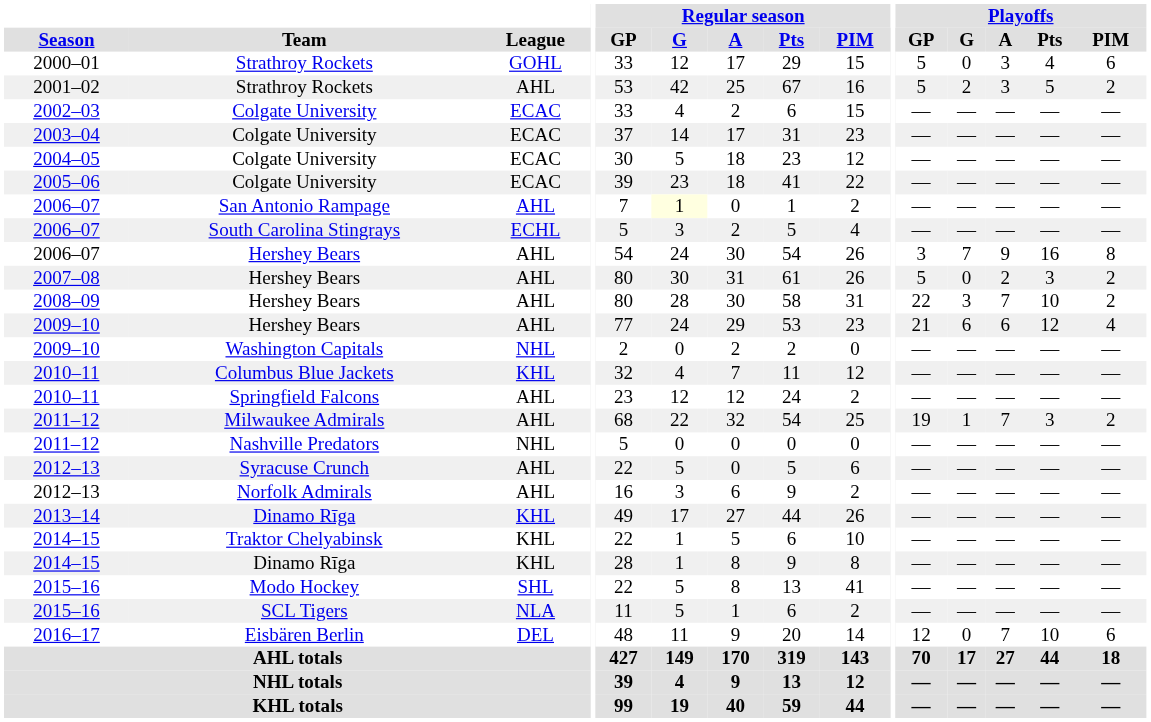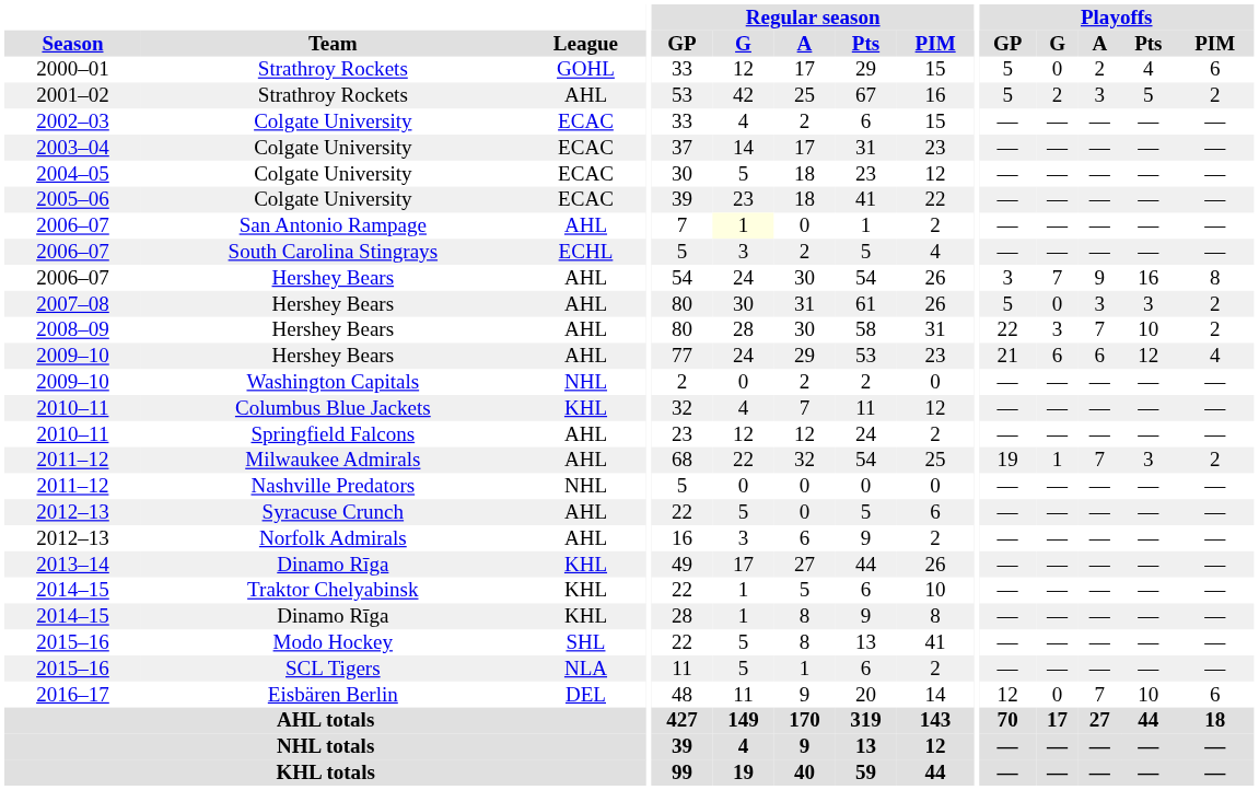 <table border="0" cellpadding="1" cellspacing="0" style="text-align:center; width:60em">
 <tr bgcolor="#e0e0e0">
 <th colspan="3" bgcolor="#ffffff"></th>
 <th rowspan="99" bgcolor="#ffffff"></th>
 <th colspan="5"><a href='#'>Regular season</a></th>
 <th rowspan="99" bgcolor="#ffffff"></th>
 <th colspan="5"><a href='#'>Playoffs</a></th>
 </tr>
 <tr bgcolor="#e0e0e0">
 <th><a href='#'>Season</a></th>
 <th>Team</th>
 <th>League</th>
 <th>GP</th>
 <th><a href='#'>G</a></th>
 <th><a href='#'>A</a></th>
 <th><a href='#'>Pts</a></th>
 <th><a href='#'>PIM</a></th>
 <th>GP</th>
 <th>G</th>
 <th>A</th>
 <th>Pts</th>
 <th>PIM</th>
 </tr>
 <tr>
 <td>2000–01</td>
 <td><a href='#'>Strathroy Rockets</a></td>
 <td><a href='#'>GOHL</a></td>
 <td>33</td>
 <td>12</td>
 <td>17</td>
 <td>29</td>
 <td>15</td>
 <td>5</td>
 <td>0</td>
-<td>3</td>
+<td>2</td>
 <td>4</td>
 <td>6</td>
 </tr>
 <tr bgcolor="#f0f0f0">
 <td>2001–02</td>
 <td>Strathroy Rockets</td>
 <td>AHL</td>
 <td>53</td>
 <td>42</td>
 <td>25</td>
 <td>67</td>
 <td>16</td>
 <td>5</td>
 <td>2</td>
 <td>3</td>
 <td>5</td>
 <td>2</td>
 </tr>
 <tr>
 <td><a href='#'>2002–03</a></td>
 <td><a href='#'>Colgate University</a></td>
 <td><a href='#'>ECAC</a></td>
 <td>33</td>
 <td>4</td>
 <td>2</td>
 <td>6</td>
 <td>15</td>
 <td>—</td>
 <td>—</td>
 <td>—</td>
 <td>—</td>
 <td>—</td>
 </tr>
 <tr bgcolor="#f0f0f0">
 <td><a href='#'>2003–04</a></td>
 <td>Colgate University</td>
 <td>ECAC</td>
 <td>37</td>
 <td>14</td>
 <td>17</td>
 <td>31</td>
 <td>23</td>
 <td>—</td>
 <td>—</td>
 <td>—</td>
 <td>—</td>
 <td>—</td>
 </tr>
 <tr>
 <td><a href='#'>2004–05</a></td>
 <td>Colgate University</td>
 <td>ECAC</td>
 <td>30</td>
 <td>5</td>
 <td>18</td>
 <td>23</td>
 <td>12</td>
 <td>—</td>
 <td>—</td>
 <td>—</td>
 <td>—</td>
 <td>—</td>
 </tr>
 <tr bgcolor="#f0f0f0">
 <td><a href='#'>2005–06</a></td>
 <td>Colgate University</td>
 <td>ECAC</td>
 <td>39</td>
 <td>23</td>
 <td>18</td>
 <td>41</td>
 <td>22</td>
 <td>—</td>
 <td>—</td>
 <td>—</td>
 <td>—</td>
 <td>—</td>
 </tr>
 <tr>
 <td><a href='#'>2006–07</a></td>
 <td><a href='#'>San Antonio Rampage</a></td>
 <td><a href='#'>AHL</a></td>
 <td>7</td>
 <td style="background: lightyellow;">1</td>
 <td>0</td>
 <td>1</td>
 <td>2</td>
 <td>—</td>
 <td>—</td>
 <td>—</td>
 <td>—</td>
 <td>—</td>
 </tr>
 <tr bgcolor="#f0f0f0">
 <td><a href='#'>2006–07</a></td>
 <td><a href='#'>South Carolina Stingrays</a></td>
 <td><a href='#'>ECHL</a></td>
 <td>5</td>
 <td>3</td>
 <td>2</td>
 <td>5</td>
 <td>4</td>
 <td>—</td>
 <td>—</td>
 <td>—</td>
 <td>—</td>
 <td>—</td>
 </tr>
 <tr>
 <td>2006–07</td>
 <td><a href='#'>Hershey Bears</a></td>
 <td>AHL</td>
 <td>54</td>
 <td>24</td>
 <td>30</td>
 <td>54</td>
 <td>26</td>
 <td>3</td>
 <td>7</td>
 <td>9</td>
 <td>16</td>
 <td>8</td>
 </tr>
 <tr bgcolor="#f0f0f0">
 <td><a href='#'>2007–08</a></td>
 <td>Hershey Bears</td>
 <td>AHL</td>
 <td>80</td>
 <td>30</td>
 <td>31</td>
 <td>61</td>
 <td>26</td>
 <td>5</td>
 <td>0</td>
-<td>2</td>
+<td>3</td>
 <td>3</td>
 <td>2</td>
 </tr>
 <tr>
 <td><a href='#'>2008–09</a></td>
 <td>Hershey Bears</td>
 <td>AHL</td>
 <td>80</td>
 <td>28</td>
 <td>30</td>
 <td>58</td>
 <td>31</td>
 <td>22</td>
 <td>3</td>
 <td>7</td>
 <td>10</td>
 <td>2</td>
 </tr>
 <tr bgcolor="#f0f0f0">
 <td><a href='#'>2009–10</a></td>
 <td>Hershey Bears</td>
 <td>AHL</td>
 <td>77</td>
 <td>24</td>
 <td>29</td>
 <td>53</td>
 <td>23</td>
 <td>21</td>
 <td>6</td>
 <td>6</td>
 <td>12</td>
 <td>4</td>
 </tr>
 <tr>
 <td><a href='#'>2009–10</a></td>
 <td><a href='#'>Washington Capitals</a></td>
 <td><a href='#'>NHL</a></td>
 <td>2</td>
 <td>0</td>
 <td>2</td>
 <td>2</td>
 <td>0</td>
 <td>—</td>
 <td>—</td>
 <td>—</td>
 <td>—</td>
 <td>—</td>
 </tr>
 <tr bgcolor="#f0f0f0">
 <td><a href='#'>2010–11</a></td>
 <td><a href='#'>Columbus Blue Jackets</a></td>
 <td><a href='#'>KHL</a></td>
 <td>32</td>
 <td>4</td>
 <td>7</td>
 <td>11</td>
 <td>12</td>
 <td>—</td>
 <td>—</td>
 <td>—</td>
 <td>—</td>
 <td>—</td>
 </tr>
 <tr>
 <td><a href='#'>2010–11</a></td>
 <td><a href='#'>Springfield Falcons</a></td>
 <td>AHL</td>
 <td>23</td>
 <td>12</td>
 <td>12</td>
 <td>24</td>
 <td>2</td>
 <td>—</td>
 <td>—</td>
 <td>—</td>
 <td>—</td>
 <td>—</td>
 </tr>
 <tr bgcolor="#f0f0f0">
 <td><a href='#'>2011–12</a></td>
 <td><a href='#'>Milwaukee Admirals</a></td>
 <td>AHL</td>
 <td>68</td>
 <td>22</td>
 <td>32</td>
 <td>54</td>
 <td>25</td>
 <td>19</td>
 <td>1</td>
 <td>7</td>
 <td>3</td>
 <td>2</td>
 </tr>
 <tr>
 <td><a href='#'>2011–12</a></td>
 <td><a href='#'>Nashville Predators</a></td>
 <td>NHL</td>
 <td>5</td>
 <td>0</td>
 <td>0</td>
 <td>0</td>
 <td>0</td>
 <td>—</td>
 <td>—</td>
 <td>—</td>
 <td>—</td>
 <td>—</td>
 </tr>
 <tr bgcolor="#f0f0f0">
 <td><a href='#'>2012–13</a></td>
 <td><a href='#'>Syracuse Crunch</a></td>
 <td>AHL</td>
 <td>22</td>
 <td>5</td>
 <td>0</td>
 <td>5</td>
 <td>6</td>
 <td>—</td>
 <td>—</td>
 <td>—</td>
 <td>—</td>
 <td>—</td>
 </tr>
 <tr>
 <td>2012–13</td>
 <td><a href='#'>Norfolk Admirals</a></td>
 <td>AHL</td>
 <td>16</td>
 <td>3</td>
 <td>6</td>
 <td>9</td>
 <td>2</td>
 <td>—</td>
 <td>—</td>
 <td>—</td>
 <td>—</td>
 <td>—</td>
 </tr>
 <tr bgcolor="#f0f0f0">
 <td><a href='#'>2013–14</a></td>
 <td><a href='#'>Dinamo Rīga</a></td>
 <td><a href='#'>KHL</a></td>
 <td>49</td>
 <td>17</td>
 <td>27</td>
 <td>44</td>
 <td>26</td>
 <td>—</td>
 <td>—</td>
 <td>—</td>
 <td>—</td>
 <td>—</td>
 </tr>
 <tr>
 <td><a href='#'>2014–15</a></td>
 <td><a href='#'>Traktor Chelyabinsk</a></td>
 <td>KHL</td>
 <td>22</td>
 <td>1</td>
 <td>5</td>
 <td>6</td>
 <td>10</td>
 <td>—</td>
 <td>—</td>
 <td>—</td>
 <td>—</td>
 <td>—</td>
 </tr>
 <tr bgcolor="#f0f0f0">
 <td><a href='#'>2014–15</a></td>
 <td>Dinamo Rīga</td>
 <td>KHL</td>
 <td>28</td>
 <td>1</td>
 <td>8</td>
 <td>9</td>
 <td>8</td>
 <td>—</td>
 <td>—</td>
 <td>—</td>
 <td>—</td>
 <td>—</td>
 </tr>
 <tr>
 <td><a href='#'>2015–16</a></td>
 <td><a href='#'>Modo Hockey</a></td>
 <td><a href='#'>SHL</a></td>
 <td>22</td>
 <td>5</td>
 <td>8</td>
 <td>13</td>
 <td>41</td>
 <td>—</td>
 <td>—</td>
 <td>—</td>
 <td>—</td>
 <td>—</td>
 </tr>
 <tr bgcolor="#f0f0f0">
 <td><a href='#'>2015–16</a></td>
 <td><a href='#'>SCL Tigers</a></td>
 <td><a href='#'>NLA</a></td>
 <td>11</td>
 <td>5</td>
 <td>1</td>
 <td>6</td>
 <td>2</td>
 <td>—</td>
 <td>—</td>
 <td>—</td>
 <td>—</td>
 <td>—</td>
 </tr>
 <tr>
 <td><a href='#'>2016–17</a></td>
 <td><a href='#'>Eisbären Berlin</a></td>
 <td><a href='#'>DEL</a></td>
 <td>48</td>
 <td>11</td>
 <td>9</td>
 <td>20</td>
 <td>14</td>
 <td>12</td>
 <td>0</td>
 <td>7</td>
 <td>10</td>
 <td>6</td>
 </tr>
 <tr bgcolor="#e0e0e0">
 <th colspan="3">AHL totals</th>
 <th>427</th>
 <th>149</th>
 <th>170</th>
 <th>319</th>
 <th>143</th>
 <th>70</th>
 <th>17</th>
 <th>27</th>
 <th>44</th>
 <th>18</th>
 </tr>
 <tr bgcolor="#e0e0e0">
 <th colspan="3">NHL totals</th>
 <th>39</th>
 <th>4</th>
 <th>9</th>
 <th>13</th>
 <th>12</th>
 <th>—</th>
 <th>—</th>
 <th>—</th>
 <th>—</th>
 <th>—</th>
 </tr>
 <tr bgcolor="#e0e0e0">
 <th colspan="3">KHL totals</th>
 <th>99</th>
 <th>19</th>
 <th>40</th>
 <th>59</th>
 <th>44</th>
 <th>—</th>
 <th>—</th>
 <th>—</th>
 <th>—</th>
 <th>—</th>
 </tr>
 </table>
